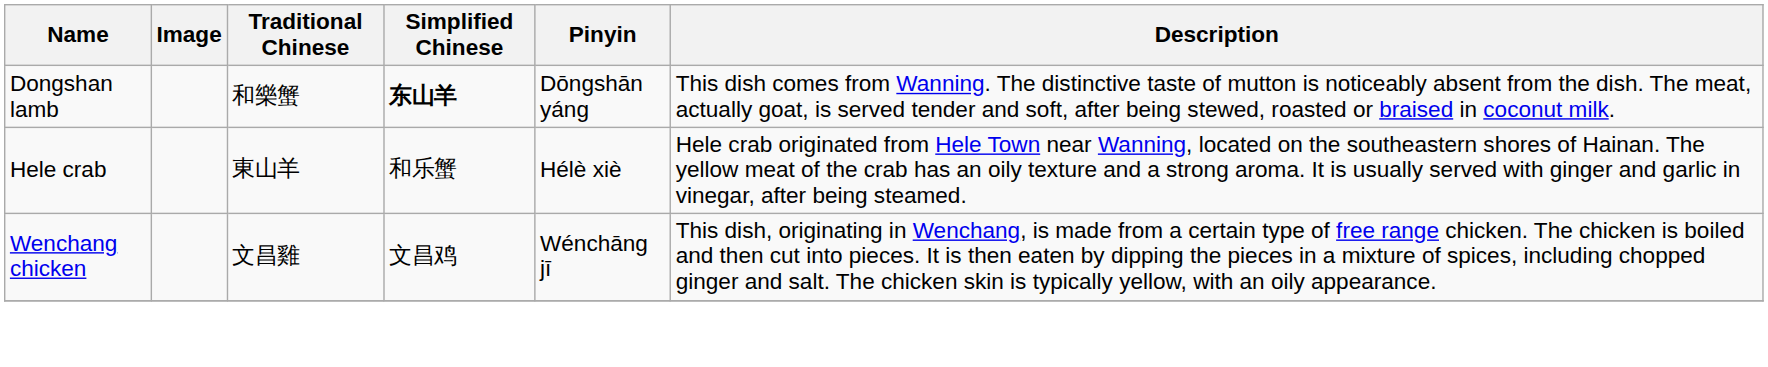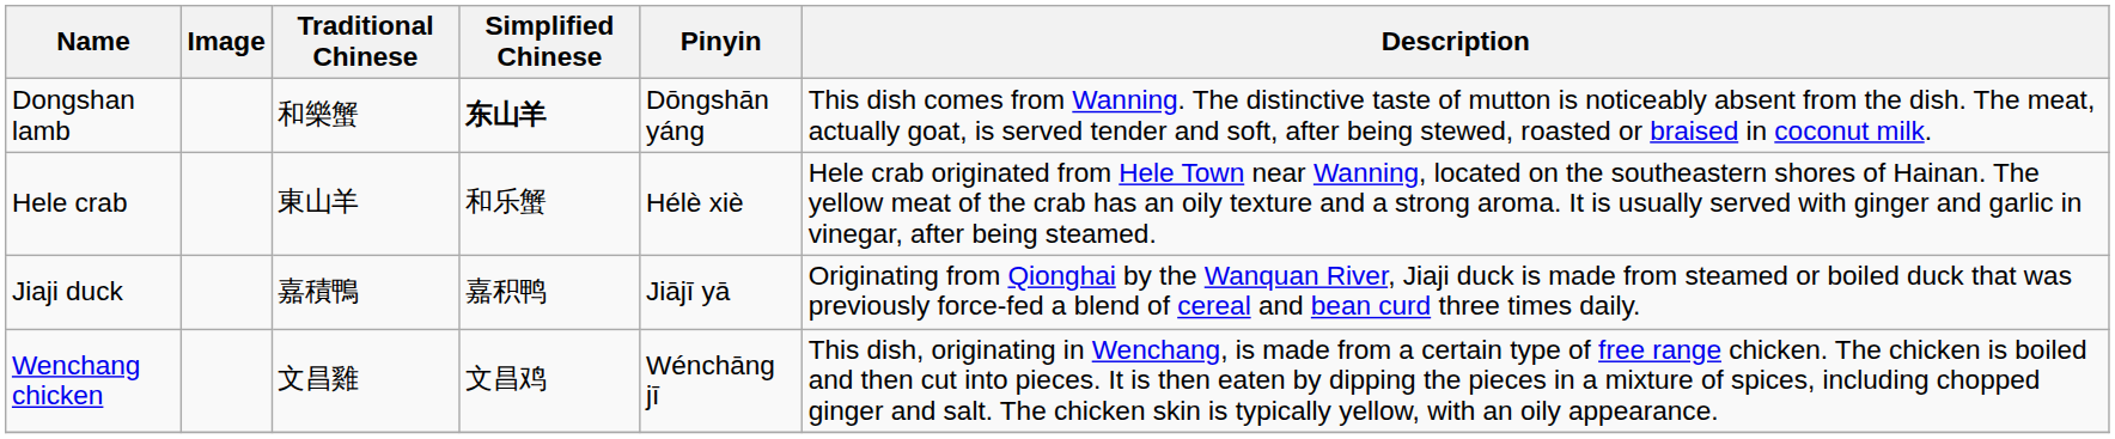 <table class="wikitable">
 <tr>
 <th>Name</th>
 <th>Image</th>
 <th>Traditional Chinese</th>
 <th>Simplified Chinese</th>
 <th>Pinyin</th>
 <th>Description</th>
 </tr>
 <tr>
 <td>Dongshan lamb</td>
 <td></td>
 <td>和樂蟹</td>
 <td><strong>东山羊</strong></td>
 <td>Dōngshān yáng</td>
 <td>This dish comes from <a href='#'>Wanning</a>. The distinctive taste of mutton is noticeably absent from the dish. The meat, actually goat, is served tender and soft, after being stewed, roasted or <a href='#'>braised</a> in <a href='#'>coconut milk</a>.</td>
 </tr>
 <tr>
 <td>Hele crab</td>
 <td></td>
 <td>東山羊</td>
 <td>和乐蟹</td>
 <td>Hélè xiè</td>
 <td>Hele crab originated from <a href='#'>Hele Town</a> near <a href='#'>Wanning</a>, located on the southeastern shores of Hainan. The yellow meat of the crab has an oily texture and a strong aroma. It is usually served with ginger and garlic in vinegar, after being steamed.</td>
 </tr>
 <tr>
+<td>Jiaji duck</td>
+<td></td>
+<td>嘉積鴨</td>
+<td>嘉积鸭</td>
+<td>Jiājī yā</td>
+<td>Originating from <a href='#'>Qionghai</a> by the <a href='#'>Wanquan River</a>, Jiaji duck is made from steamed or boiled duck that was previously force-fed a blend of <a href='#'>cereal</a> and <a href='#'>bean curd</a> three times daily.</td>
+</tr>
+<tr>
 <td><a href='#'>Wenchang chicken</a></td>
 <td></td>
 <td>文昌雞</td>
 <td>文昌鸡</td>
 <td>Wénchāng jī</td>
 <td>This dish, originating in <a href='#'>Wenchang</a>, is made from a certain type of <a href='#'>free range</a> chicken. The chicken is boiled and then cut into pieces. It is then eaten by dipping the pieces in a mixture of spices, including chopped ginger and salt. The chicken skin is typically yellow, with an oily appearance.</td>
 </tr>
 <tr>
 </tr>
 </table>
